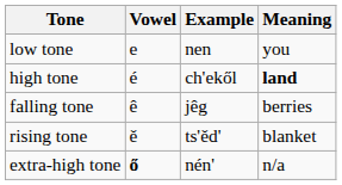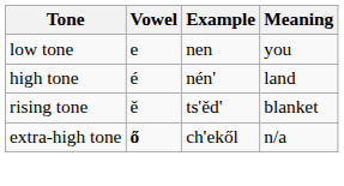 <table class="wikitable">
 <tr>
 <th>Tone</th>
 <th>Vowel</th>
 <th>Example</th>
 <th>Meaning</th>
 </tr>
 <tr>
 <td>low tone</td>
 <td>e</td>
 <td>nen</td>
 <td>you</td>
 </tr>
 <tr>
 <td>high tone</td>
 <td>é</td>
-<td>ch'ekől</td>
-<td><strong>land</strong></td>
-</tr>
-<tr>
-<td>falling tone</td>
-<td>ê</td>
-<td>jêg</td>
-<td>berries</td>
+<td>nén'</td>
+<td>land</td>
 </tr>
 <tr>
 <td>rising tone</td>
 <td>ě</td>
 <td>ts'ěd'</td>
 <td>blanket</td>
 </tr>
 <tr>
 <td>extra-high tone</td>
 <td><strong>ő</strong></td>
-<td>nén'</td>
+<td>ch'ekől</td>
 <td>n/a</td>
 </tr>
 </table>
